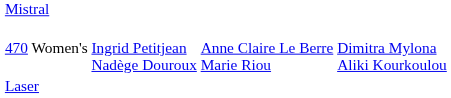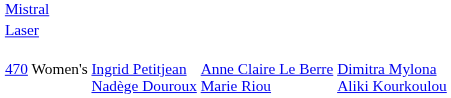 <table>
 <tr>
 <td><a href='#'>Mistral</a></td>
+<td></td>
+<td></td>
+<td></td>
+</tr>
+<tr>
+<td><a href='#'>Laser</a></td>
 <td></td>
 <td></td>
 <td></td>
 </tr>
 <tr>
 <td><a href='#'>470</a> Women's</td>
 <td style="vertical-align:top;"><br><a href='#'>Ingrid Petitjean</a><br><a href='#'>Nadège Douroux</a></td>
 <td style="vertical-align:top;"><br><a href='#'>Anne Claire Le Berre</a><br><a href='#'>Marie Riou</a></td>
 <td style="vertical-align:top;"><br><a href='#'>Dimitra Mylona</a><br><a href='#'>Aliki Kourkoulou</a></td>
 </tr>
-<tr>
-<td><a href='#'>Laser</a></td>
-<td></td>
-<td></td>
-<td></td>
-</tr>
 </table>
